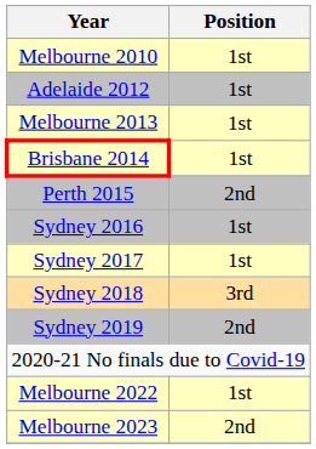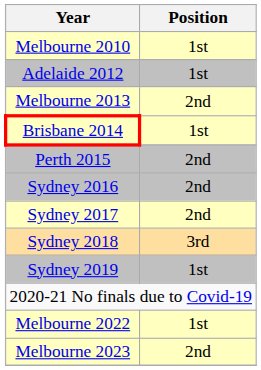 <table class="wikitable" style="text-align: center;">
 <tr>
 <th>Year</th>
 <th width="100">Position</th>
 </tr>
 <tr bgcolor=#ffffbf>
 <td><a href='#'>Melbourne 2010</a></td>
 <td>1st</td>
 </tr>
 <tr bgcolor=silver>
 <td><a href='#'>Adelaide 2012</a></td>
 <td>1st</td>
 </tr>
 <tr bgcolor=#ffffbf>
 <td><a href='#'>Melbourne 2013</a></td>
-<td>1st</td>
+<td>2nd</td>
 </tr>
 <tr bgcolor=#ffffbf>
 <td style="border: 3px solid red"><a href='#'>Brisbane 2014</a></td>
 <td>1st</td>
 </tr>
 <tr bgcolor=silver>
 <td><a href='#'>Perth 2015</a></td>
 <td>2nd</td>
 </tr>
 <tr bgcolor=silver>
 <td><a href='#'>Sydney 2016</a></td>
-<td>1st</td>
+<td>2nd</td>
 </tr>
 <tr bgcolor=#ffffbf>
 <td><a href='#'>Sydney 2017</a></td>
-<td>1st</td>
+<td>2nd</td>
 </tr>
 <tr bgcolor=#ffdf9f>
 <td><a href='#'>Sydney 2018</a></td>
 <td>3rd</td>
 </tr>
 <tr bgcolor=silver>
 <td><a href='#'>Sydney 2019</a></td>
-<td>2nd</td>
+<td>1st</td>
 </tr>
 <tr>
 <td colspan=2>2020-21 No finals due to <a href='#'>Covid-19</a></td>
 </tr>
 <tr bgcolor=#ffffbf>
 <td><a href='#'>Melbourne 2022</a></td>
 <td>1st</td>
 </tr>
 <tr bgcolor=#ffffbf>
 <td><a href='#'>Melbourne 2023</a></td>
 <td>2nd</td>
 </tr>
 <tr>
 </tr>
 </table>
